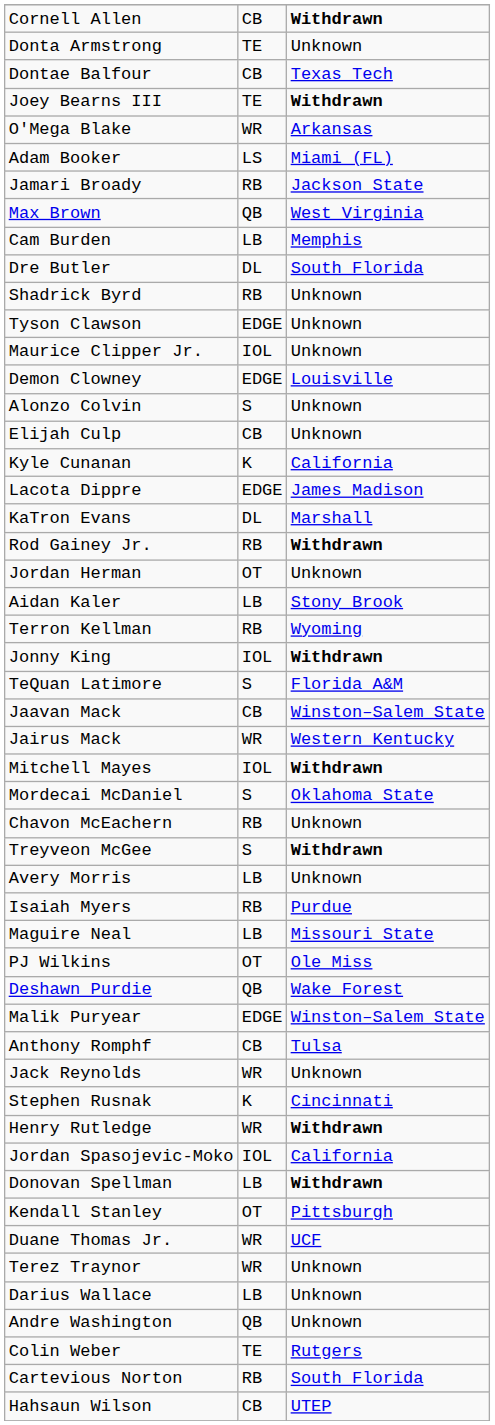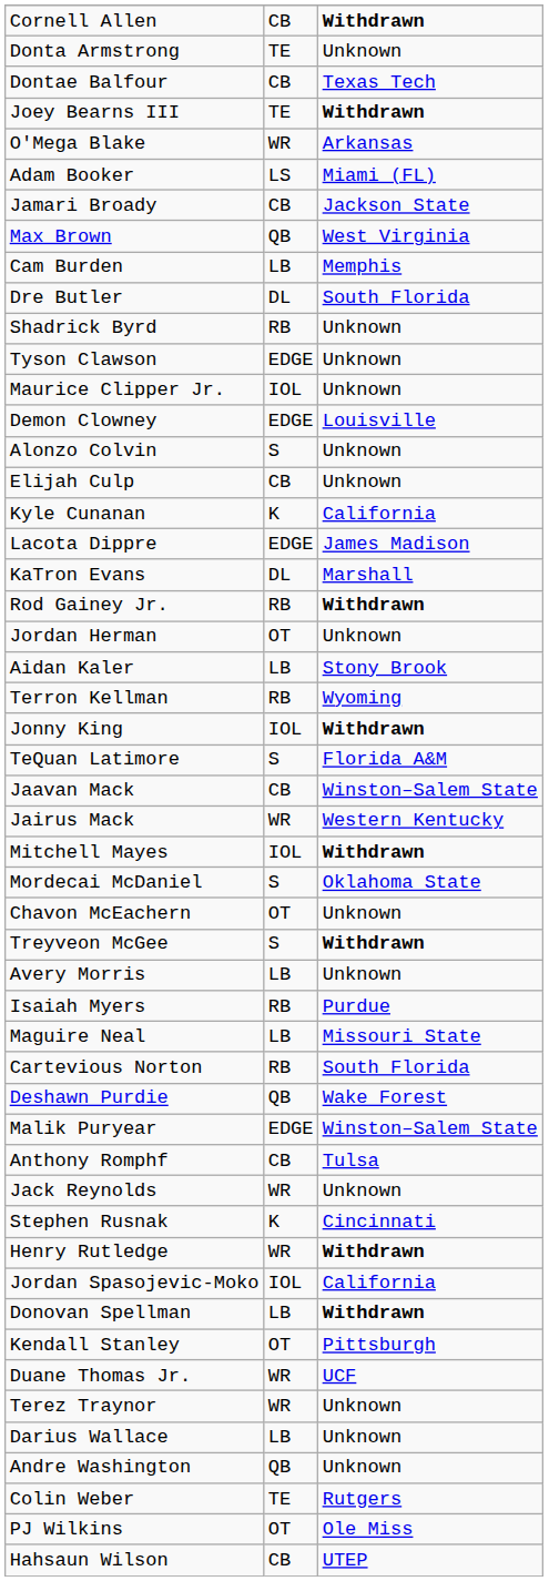 <table class="wikitable mw-collapsible mw-collapsed">
 <tr>
 </tr>
 <tr>
 <td>Cornell Allen</td>
 <td>CB</td>
 <td><strong>Withdrawn</strong></td>
 </tr>
 <tr>
 <td>Donta Armstrong</td>
 <td>TE</td>
 <td>Unknown</td>
 </tr>
 <tr>
 <td>Dontae Balfour</td>
 <td>CB</td>
 <td><a href='#'>Texas Tech</a></td>
 </tr>
 <tr>
 <td>Joey Bearns III</td>
 <td>TE</td>
 <td><strong>Withdrawn</strong></td>
 </tr>
 <tr>
 <td>O'Mega Blake</td>
 <td>WR</td>
 <td><a href='#'>Arkansas</a></td>
 </tr>
 <tr>
 <td>Adam Booker</td>
 <td>LS</td>
 <td><a href='#'>Miami (FL)</a></td>
 </tr>
 <tr>
 <td>Jamari Broady</td>
-<td>RB</td>
+<td>CB</td>
 <td><a href='#'>Jackson State</a></td>
 </tr>
 <tr>
 <td><a href='#'>Max Brown</a></td>
 <td>QB</td>
 <td><a href='#'>West Virginia</a></td>
 </tr>
 <tr>
 <td>Cam Burden</td>
 <td>LB</td>
 <td><a href='#'>Memphis</a></td>
 </tr>
 <tr>
 <td>Dre Butler</td>
 <td>DL</td>
 <td><a href='#'>South Florida</a></td>
 </tr>
 <tr>
 <td>Shadrick Byrd</td>
 <td>RB</td>
 <td>Unknown</td>
 </tr>
 <tr>
 <td>Tyson Clawson</td>
 <td>EDGE</td>
 <td>Unknown</td>
 </tr>
 <tr>
 <td>Maurice Clipper Jr.</td>
 <td>IOL</td>
 <td>Unknown</td>
 </tr>
 <tr>
 <td>Demon Clowney</td>
 <td>EDGE</td>
 <td><a href='#'>Louisville</a></td>
 </tr>
 <tr>
 <td>Alonzo Colvin</td>
 <td>S</td>
 <td>Unknown</td>
 </tr>
 <tr>
 <td>Elijah Culp</td>
 <td>CB</td>
 <td>Unknown</td>
 </tr>
 <tr>
 <td>Kyle Cunanan</td>
 <td>K</td>
 <td><a href='#'>California</a></td>
 </tr>
 <tr>
 <td>Lacota Dippre</td>
 <td>EDGE</td>
 <td><a href='#'>James Madison</a></td>
 </tr>
 <tr>
 <td>KaTron Evans</td>
 <td>DL</td>
 <td><a href='#'>Marshall</a></td>
 </tr>
 <tr>
 <td>Rod Gainey Jr.</td>
 <td>RB</td>
 <td><strong>Withdrawn</strong></td>
 </tr>
 <tr>
 <td>Jordan Herman</td>
 <td>OT</td>
 <td>Unknown</td>
 </tr>
 <tr>
 <td>Aidan Kaler</td>
 <td>LB</td>
 <td><a href='#'>Stony Brook</a></td>
 </tr>
 <tr>
 <td>Terron Kellman</td>
 <td>RB</td>
 <td><a href='#'>Wyoming</a></td>
 </tr>
 <tr>
 <td>Jonny King</td>
 <td>IOL</td>
 <td><strong>Withdrawn</strong></td>
 </tr>
 <tr>
 <td>TeQuan Latimore</td>
 <td>S</td>
 <td><a href='#'>Florida A&M</a></td>
 </tr>
 <tr>
 <td>Jaavan Mack</td>
 <td>CB</td>
 <td><a href='#'>Winston–Salem State</a></td>
 </tr>
 <tr>
 <td>Jairus Mack</td>
 <td>WR</td>
 <td><a href='#'>Western Kentucky</a></td>
 </tr>
 <tr>
 <td>Mitchell Mayes</td>
 <td>IOL</td>
 <td><strong>Withdrawn</strong></td>
 </tr>
 <tr>
 <td>Mordecai McDaniel</td>
 <td>S</td>
 <td><a href='#'>Oklahoma State</a></td>
 </tr>
 <tr>
 <td>Chavon McEachern</td>
-<td>RB</td>
+<td>OT</td>
 <td>Unknown</td>
 </tr>
 <tr>
 <td>Treyveon McGee</td>
 <td>S</td>
 <td><strong>Withdrawn</strong></td>
 </tr>
 <tr>
 <td>Avery Morris</td>
 <td>LB</td>
 <td>Unknown</td>
 </tr>
 <tr>
 <td>Isaiah Myers</td>
 <td>RB</td>
 <td><a href='#'>Purdue</a></td>
 </tr>
 <tr>
 <td>Maguire Neal</td>
 <td>LB</td>
 <td><a href='#'>Missouri State</a></td>
 </tr>
 <tr>
-<td>PJ Wilkins</td>
-<td>OT</td>
-<td><a href='#'>Ole Miss</a></td>
+<td>Cartevious Norton</td>
+<td>RB</td>
+<td><a href='#'>South Florida</a></td>
 </tr>
 <tr>
 <td><a href='#'>Deshawn Purdie</a></td>
 <td>QB</td>
 <td><a href='#'>Wake Forest</a></td>
 </tr>
 <tr>
 <td>Malik Puryear</td>
 <td>EDGE</td>
 <td><a href='#'>Winston–Salem State</a></td>
 </tr>
 <tr>
 <td>Anthony Romphf</td>
 <td>CB</td>
 <td><a href='#'>Tulsa</a></td>
 </tr>
 <tr>
 <td>Jack Reynolds</td>
 <td>WR</td>
 <td>Unknown</td>
 </tr>
 <tr>
 <td>Stephen Rusnak</td>
 <td>K</td>
 <td><a href='#'>Cincinnati</a></td>
 </tr>
 <tr>
 <td>Henry Rutledge</td>
 <td>WR</td>
 <td><strong>Withdrawn</strong></td>
 </tr>
 <tr>
 <td>Jordan Spasojevic-Moko</td>
 <td>IOL</td>
 <td><a href='#'>California</a></td>
 </tr>
 <tr>
 <td>Donovan Spellman</td>
 <td>LB</td>
 <td><strong>Withdrawn</strong></td>
 </tr>
 <tr>
 <td>Kendall Stanley</td>
 <td>OT</td>
 <td><a href='#'>Pittsburgh</a></td>
 </tr>
 <tr>
 <td>Duane Thomas Jr.</td>
 <td>WR</td>
 <td><a href='#'>UCF</a></td>
 </tr>
 <tr>
 <td>Terez Traynor</td>
 <td>WR</td>
 <td>Unknown</td>
 </tr>
 <tr>
 <td>Darius Wallace</td>
 <td>LB</td>
 <td>Unknown</td>
 </tr>
 <tr>
 <td>Andre Washington</td>
 <td>QB</td>
 <td>Unknown</td>
 </tr>
 <tr>
 <td>Colin Weber</td>
 <td>TE</td>
 <td><a href='#'>Rutgers</a></td>
 </tr>
 <tr>
-<td>Cartevious Norton</td>
-<td>RB</td>
-<td><a href='#'>South Florida</a></td>
+<td>PJ Wilkins</td>
+<td>OT</td>
+<td><a href='#'>Ole Miss</a></td>
 </tr>
 <tr>
 <td>Hahsaun Wilson</td>
 <td>CB</td>
 <td><a href='#'>UTEP</a></td>
 </tr>
 </table>
